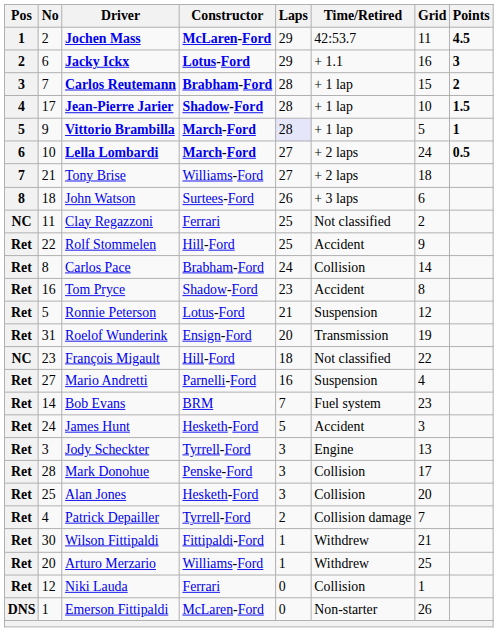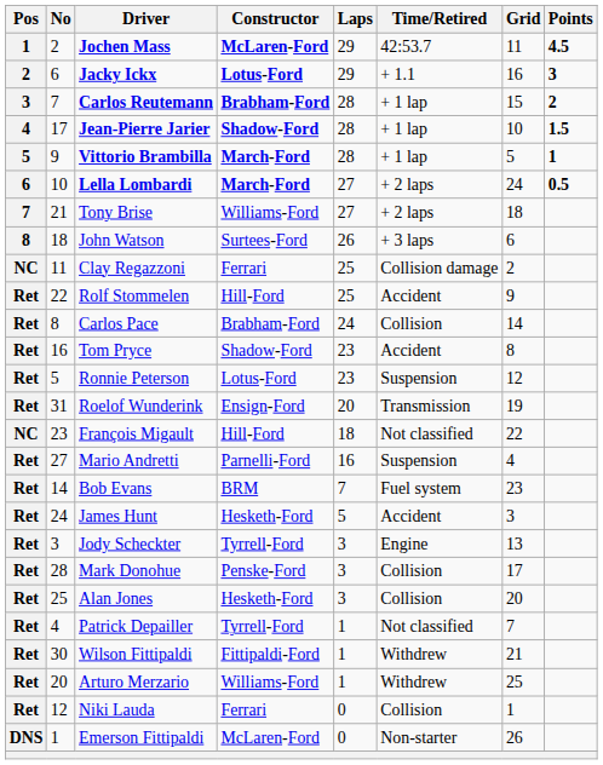 <table class="wikitable" style="font-size: 95%">
 <tr>
 <th>Pos</th>
 <th>No</th>
 <th>Driver</th>
 <th>Constructor</th>
 <th>Laps</th>
 <th>Time/Retired</th>
 <th>Grid</th>
 <th>Points</th>
 </tr>
 <tr>
 <th>1</th>
 <td>2</td>
 <td> <strong><a href='#'>Jochen Mass</a></strong></td>
 <td><strong><a href='#'>McLaren</a>-<a href='#'>Ford</a></strong></td>
 <td>29</td>
 <td>42:53.7</td>
 <td>11</td>
 <td><strong>4.5</strong></td>
 </tr>
 <tr>
 <th>2</th>
 <td>6</td>
 <td> <strong><a href='#'>Jacky Ickx</a></strong></td>
 <td><strong><a href='#'>Lotus</a>-<a href='#'>Ford</a></strong></td>
 <td>29</td>
 <td>+ 1.1</td>
 <td>16</td>
 <td><strong>3</strong></td>
 </tr>
 <tr>
 <th>3</th>
 <td>7</td>
 <td> <strong><a href='#'>Carlos Reutemann</a></strong></td>
 <td><strong><a href='#'>Brabham</a>-<a href='#'>Ford</a></strong></td>
 <td>28</td>
 <td>+ 1 lap</td>
 <td>15</td>
 <td><strong>2</strong></td>
 </tr>
 <tr>
 <th>4</th>
 <td>17</td>
 <td> <strong><a href='#'>Jean-Pierre Jarier</a></strong></td>
 <td><strong><a href='#'>Shadow</a>-<a href='#'>Ford</a></strong></td>
 <td>28</td>
 <td>+ 1 lap</td>
 <td>10</td>
 <td><strong>1.5</strong></td>
 </tr>
 <tr>
 <th>5</th>
 <td>9</td>
 <td> <strong><a href='#'>Vittorio Brambilla</a></strong></td>
 <td><strong><a href='#'>March</a>-<a href='#'>Ford</a></strong></td>
-<td style="background: lavender;">28</td>
+<td>28</td>
 <td>+ 1 lap</td>
 <td>5</td>
 <td><strong>1</strong></td>
 </tr>
 <tr>
 <th>6</th>
 <td>10</td>
 <td> <strong><a href='#'>Lella Lombardi</a></strong></td>
 <td><strong><a href='#'>March</a>-<a href='#'>Ford</a></strong></td>
 <td>27</td>
 <td>+ 2 laps</td>
 <td>24</td>
 <td><strong>0.5</strong></td>
 </tr>
 <tr>
 <th>7</th>
 <td>21</td>
 <td> <a href='#'>Tony Brise</a></td>
 <td><a href='#'>Williams</a>-<a href='#'>Ford</a></td>
 <td>27</td>
 <td>+ 2 laps</td>
 <td>18</td>
 <td> </td>
 </tr>
 <tr>
 <th>8</th>
 <td>18</td>
 <td> <a href='#'>John Watson</a></td>
 <td><a href='#'>Surtees</a>-<a href='#'>Ford</a></td>
 <td>26</td>
 <td>+ 3 laps</td>
 <td>6</td>
 <td> </td>
 </tr>
 <tr>
 <th>NC</th>
 <td>11</td>
 <td> <a href='#'>Clay Regazzoni</a></td>
 <td><a href='#'>Ferrari</a></td>
 <td>25</td>
-<td>Not classified</td>
+<td>Collision damage</td>
 <td>2</td>
 <td> </td>
 </tr>
 <tr>
 <th>Ret</th>
 <td>22</td>
 <td> <a href='#'>Rolf Stommelen</a></td>
 <td><a href='#'>Hill</a>-<a href='#'>Ford</a></td>
 <td>25</td>
 <td>Accident</td>
 <td>9</td>
 <td> </td>
 </tr>
 <tr>
 <th>Ret</th>
 <td>8</td>
 <td> <a href='#'>Carlos Pace</a></td>
 <td><a href='#'>Brabham</a>-<a href='#'>Ford</a></td>
 <td>24</td>
 <td>Collision</td>
 <td>14</td>
 <td> </td>
 </tr>
 <tr>
 <th>Ret</th>
 <td>16</td>
 <td> <a href='#'>Tom Pryce</a></td>
 <td><a href='#'>Shadow</a>-<a href='#'>Ford</a></td>
 <td>23</td>
 <td>Accident</td>
 <td>8</td>
 <td> </td>
 </tr>
 <tr>
 <th>Ret</th>
 <td>5</td>
 <td> <a href='#'>Ronnie Peterson</a></td>
 <td><a href='#'>Lotus</a>-<a href='#'>Ford</a></td>
-<td>21</td>
+<td>23</td>
 <td>Suspension</td>
 <td>12</td>
 <td> </td>
 </tr>
 <tr>
 <th>Ret</th>
 <td>31</td>
 <td> <a href='#'>Roelof Wunderink</a></td>
 <td><a href='#'>Ensign</a>-<a href='#'>Ford</a></td>
 <td>20</td>
 <td>Transmission</td>
 <td>19</td>
 <td> </td>
 </tr>
 <tr>
 <th>NC</th>
 <td>23</td>
 <td> <a href='#'>François Migault</a></td>
 <td><a href='#'>Hill</a>-<a href='#'>Ford</a></td>
 <td>18</td>
 <td>Not classified</td>
 <td>22</td>
 <td> </td>
 </tr>
 <tr>
 <th>Ret</th>
 <td>27</td>
 <td> <a href='#'>Mario Andretti</a></td>
 <td><a href='#'>Parnelli</a>-<a href='#'>Ford</a></td>
 <td>16</td>
 <td>Suspension</td>
 <td>4</td>
 <td> </td>
 </tr>
 <tr>
 <th>Ret</th>
 <td>14</td>
 <td> <a href='#'>Bob Evans</a></td>
 <td><a href='#'>BRM</a></td>
 <td>7</td>
 <td>Fuel system</td>
 <td>23</td>
 <td> </td>
 </tr>
 <tr>
 <th>Ret</th>
 <td>24</td>
 <td> <a href='#'>James Hunt</a></td>
 <td><a href='#'>Hesketh</a>-<a href='#'>Ford</a></td>
 <td>5</td>
 <td>Accident</td>
 <td>3</td>
 <td> </td>
 </tr>
 <tr>
 <th>Ret</th>
 <td>3</td>
 <td> <a href='#'>Jody Scheckter</a></td>
 <td><a href='#'>Tyrrell</a>-<a href='#'>Ford</a></td>
 <td>3</td>
 <td>Engine</td>
 <td>13</td>
 <td> </td>
 </tr>
 <tr>
 <th>Ret</th>
 <td>28</td>
 <td> <a href='#'>Mark Donohue</a></td>
 <td><a href='#'>Penske</a>-<a href='#'>Ford</a></td>
 <td>3</td>
 <td>Collision</td>
 <td>17</td>
 <td> </td>
 </tr>
 <tr>
 <th>Ret</th>
 <td>25</td>
 <td> <a href='#'>Alan Jones</a></td>
 <td><a href='#'>Hesketh</a>-<a href='#'>Ford</a></td>
 <td>3</td>
 <td>Collision</td>
 <td>20</td>
 <td> </td>
 </tr>
 <tr>
 <th>Ret</th>
 <td>4</td>
 <td> <a href='#'>Patrick Depailler</a></td>
 <td><a href='#'>Tyrrell</a>-<a href='#'>Ford</a></td>
-<td>2</td>
-<td>Collision damage</td>
+<td>1</td>
+<td>Not classified</td>
 <td>7</td>
 <td> </td>
 </tr>
 <tr>
 <th>Ret</th>
 <td>30</td>
 <td> <a href='#'>Wilson Fittipaldi</a></td>
 <td><a href='#'>Fittipaldi</a>-<a href='#'>Ford</a></td>
 <td>1</td>
 <td>Withdrew</td>
 <td>21</td>
 <td> </td>
 </tr>
 <tr>
 <th>Ret</th>
 <td>20</td>
 <td> <a href='#'>Arturo Merzario</a></td>
 <td><a href='#'>Williams</a>-<a href='#'>Ford</a></td>
 <td>1</td>
 <td>Withdrew</td>
 <td>25</td>
 <td> </td>
 </tr>
 <tr>
 <th>Ret</th>
 <td>12</td>
 <td> <a href='#'>Niki Lauda</a></td>
 <td><a href='#'>Ferrari</a></td>
 <td>0</td>
 <td>Collision</td>
 <td>1</td>
 <td> </td>
 </tr>
 <tr>
 <th>DNS</th>
 <td>1</td>
 <td> <a href='#'>Emerson Fittipaldi</a></td>
 <td><a href='#'>McLaren</a>-<a href='#'>Ford</a></td>
 <td>0</td>
 <td>Non-starter</td>
 <td>26</td>
 <td> </td>
 </tr>
 <tr>
 <th colspan="8"></th>
 </tr>
 </table>
